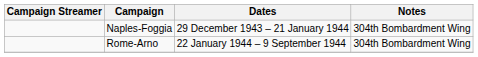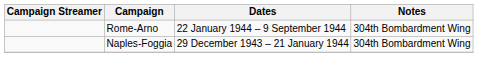 <table class="wikitable">
 <tr style="background:#efefef;">
 <th>Campaign Streamer</th>
 <th>Campaign</th>
 <th>Dates</th>
 <th>Notes</th>
 </tr>
 <tr>
 <td></td>
+<td>Rome-Arno</td>
+<td>22 January 1944 – 9 September 1944</td>
+<td>304th Bombardment Wing</td>
+</tr>
+<tr>
+<td></td>
 <td>Naples-Foggia</td>
 <td>29 December 1943 – 21 January 1944</td>
 <td>304th Bombardment Wing</td>
 </tr>
 <tr>
-<td></td>
-<td>Rome-Arno</td>
-<td>22 January 1944 – 9 September 1944</td>
-<td>304th Bombardment Wing</td>
-</tr>
-<tr>
 </tr>
 </table>
